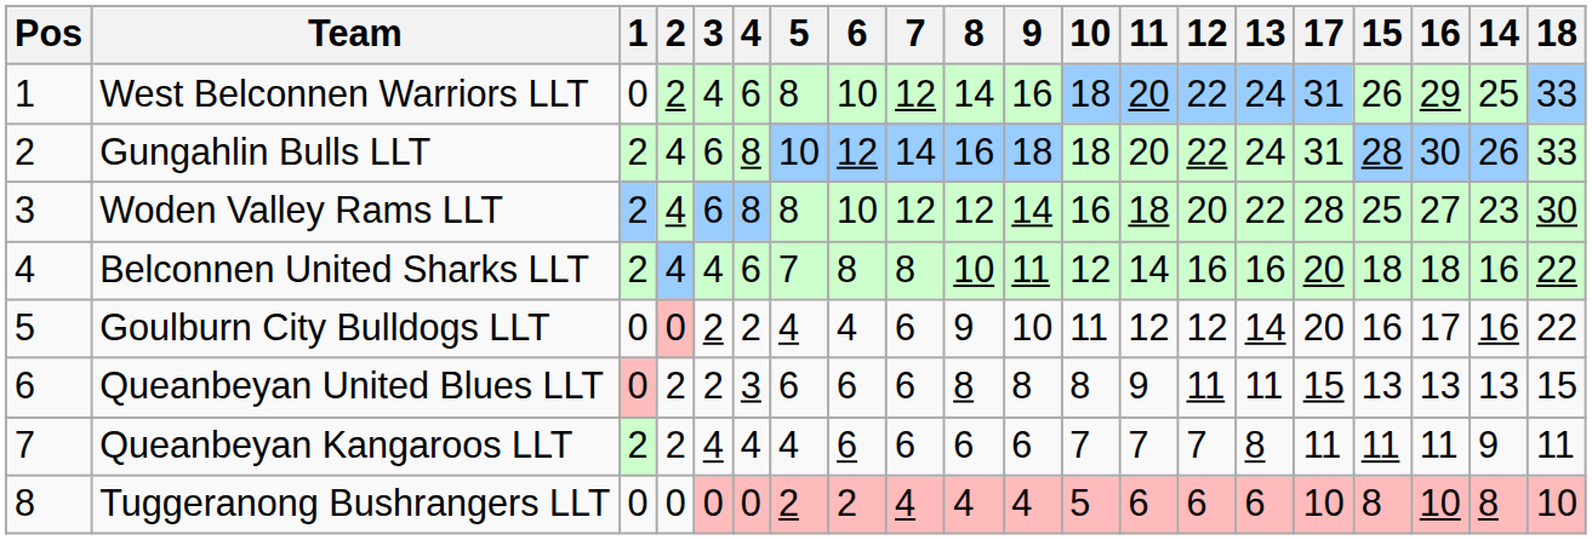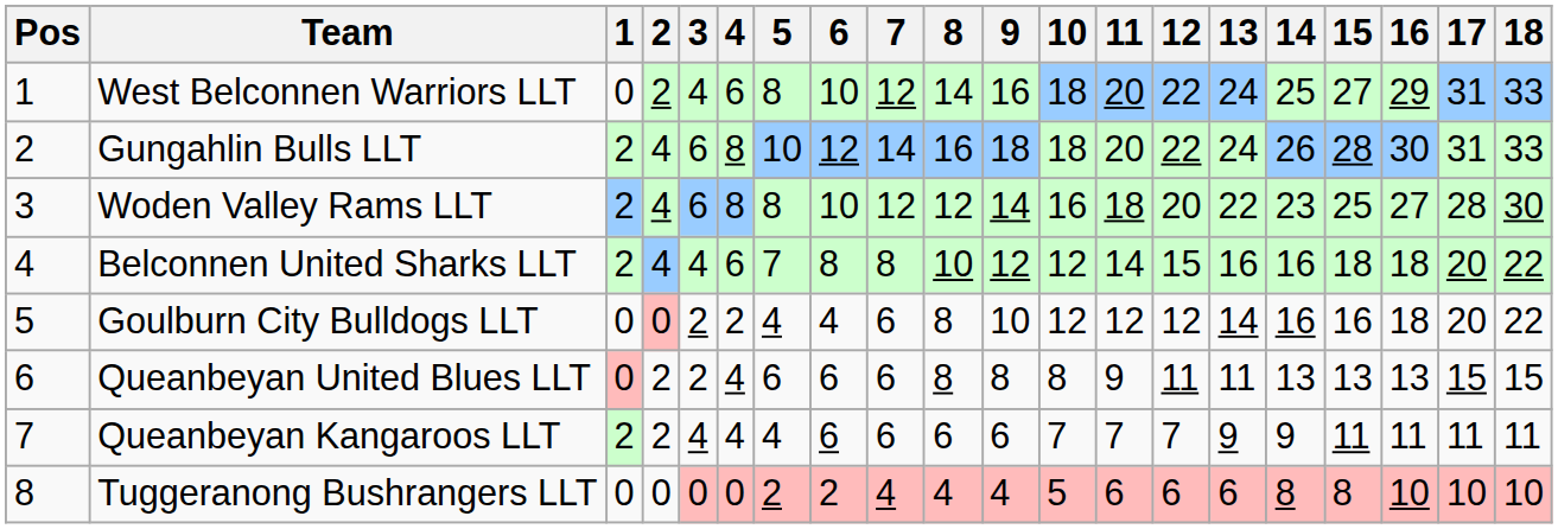 <table class="wikitable">
 <tr>
 <th>Pos</th>
 <th>Team</th>
 <th>1</th>
 <th>2</th>
 <th>3</th>
 <th>4</th>
 <th>5</th>
 <th>6</th>
 <th>7</th>
 <th>8</th>
 <th>9</th>
 <th>10</th>
 <th>11</th>
 <th>12</th>
 <th>13</th>
-<th>17</th>
+<th>14</th>
 <th>15</th>
 <th>16</th>
-<th>14</th>
+<th>17</th>
 <th>18</th>
 </tr>
 <tr>
 <td>1</td>
 <td> West Belconnen Warriors LLT</td>
 <td>0</td>
 <td style="background:#ccffcc;"><u>2</u></td>
 <td style="background:#ccffcc;">4</td>
 <td style="background:#ccffcc;">6</td>
 <td style="background:#ccffcc;">8</td>
 <td style="background:#ccffcc;">10</td>
 <td style="background:#ccffcc;"><u>12</u></td>
 <td style="background:#ccffcc;">14</td>
 <td style="background:#ccffcc;">16</td>
 <td style="background:#99ccff;">18</td>
 <td style="background:#99ccff;"><u>20</u></td>
 <td style="background:#99ccff;">22</td>
 <td style="background:#99ccff;">24</td>
+<td style="background:#ccffcc;">25</td>
+<td style="background:#ccffcc;">27</td>
+<td style="background:#ccffcc;"><u>29</u></td>
 <td style="background:#99ccff;">31</td>
-<td style="background:#ccffcc;">26</td>
-<td style="background:#ccffcc;"><u>29</u></td>
-<td style="background:#ccffcc;">25</td>
 <td style="background:#99ccff;">33</td>
 </tr>
 <tr>
 <td>2</td>
 <td> Gungahlin Bulls LLT</td>
 <td style="background:#ccffcc;">2</td>
 <td style="background:#ccffcc;">4</td>
 <td style="background:#ccffcc;">6</td>
 <td style="background:#ccffcc;"><u>8</u></td>
 <td style="background:#99ccff;">10</td>
 <td style="background:#99ccff;"><u>12</u></td>
 <td style="background:#99ccff;">14</td>
 <td style="background:#99ccff;">16</td>
 <td style="background:#99ccff;">18</td>
 <td style="background:#ccffcc;">18</td>
 <td style="background:#ccffcc;">20</td>
 <td style="background:#ccffcc;"><u>22</u></td>
 <td style="background:#ccffcc;">24</td>
-<td style="background:#ccffcc;">31</td>
+<td style="background:#99ccff;">26</td>
 <td style="background:#99ccff;"><u>28</u></td>
 <td style="background:#99ccff;">30</td>
-<td style="background:#99ccff;">26</td>
+<td style="background:#ccffcc;">31</td>
 <td style="background:#ccffcc;">33</td>
 </tr>
 <tr>
 <td>3</td>
 <td> Woden Valley Rams LLT</td>
 <td style="background:#99ccff;">2</td>
 <td style="background:#ccffcc;"><u>4</u></td>
 <td style="background:#99ccff;">6</td>
 <td style="background:#99ccff;">8</td>
 <td style="background:#ccffcc;">8</td>
 <td style="background:#ccffcc;">10</td>
 <td style="background:#ccffcc;">12</td>
 <td style="background:#ccffcc;">12</td>
 <td style="background:#ccffcc;"><u>14</u></td>
 <td style="background:#ccffcc;">16</td>
 <td style="background:#ccffcc;"><u>18</u></td>
 <td style="background:#ccffcc;">20</td>
 <td style="background:#ccffcc;">22</td>
-<td style="background:#ccffcc;">28</td>
+<td style="background:#ccffcc;">23</td>
 <td style="background:#ccffcc;">25</td>
 <td style="background:#ccffcc;">27</td>
-<td style="background:#ccffcc;">23</td>
+<td style="background:#ccffcc;">28</td>
 <td style="background:#ccffcc;"><u>30</u></td>
 </tr>
 <tr>
 <td>4</td>
 <td> Belconnen United Sharks LLT</td>
 <td style="background:#ccffcc;">2</td>
 <td style="background:#99ccff;">4</td>
 <td style="background:#ccffcc;">4</td>
 <td style="background:#ccffcc;">6</td>
 <td style="background:#ccffcc;">7</td>
 <td style="background:#ccffcc;">8</td>
 <td style="background:#ccffcc;">8</td>
 <td style="background:#ccffcc;"><u>10</u></td>
-<td style="background:#ccffcc;"><u>11</u></td>
+<td style="background:#ccffcc;"><u>12</u></td>
 <td style="background:#ccffcc;">12</td>
 <td style="background:#ccffcc;">14</td>
+<td style="background:#ccffcc;">15</td>
 <td style="background:#ccffcc;">16</td>
 <td style="background:#ccffcc;">16</td>
-<td style="background:#ccffcc;"><u>20</u></td>
 <td style="background:#ccffcc;">18</td>
 <td style="background:#ccffcc;">18</td>
-<td style="background:#ccffcc;">16</td>
+<td style="background:#ccffcc;"><u>20</u></td>
 <td style="background:#ccffcc;"><u>22</u></td>
 </tr>
 <tr>
 <td>5</td>
 <td> Goulburn City Bulldogs LLT</td>
 <td>0</td>
 <td style="background:#ffbbbb;">0</td>
 <td><u>2</u></td>
 <td>2</td>
 <td><u>4</u></td>
 <td>4</td>
 <td>6</td>
-<td>9</td>
+<td>8</td>
 <td>10</td>
-<td>11</td>
+<td>12</td>
 <td>12</td>
 <td>12</td>
 <td><u>14</u></td>
+<td><u>16</u></td>
+<td>16</td>
+<td>18</td>
 <td>20</td>
-<td>16</td>
-<td>17</td>
-<td><u>16</u></td>
 <td>22</td>
 </tr>
 <tr>
 <td>6</td>
 <td> Queanbeyan United Blues LLT</td>
 <td style="background:#ffbbbb;">0</td>
 <td>2</td>
 <td>2</td>
-<td><u>3</u></td>
+<td><u>4</u></td>
 <td>6</td>
 <td>6</td>
 <td>6</td>
 <td><u>8</u></td>
 <td>8</td>
 <td>8</td>
 <td>9</td>
 <td><u>11</u></td>
 <td>11</td>
-<td><u>15</u></td>
 <td>13</td>
 <td>13</td>
 <td>13</td>
+<td><u>15</u></td>
 <td>15</td>
 </tr>
 <tr>
 <td>7</td>
 <td> Queanbeyan Kangaroos LLT</td>
 <td style="background:#ccffcc;">2</td>
 <td>2</td>
 <td><u>4</u></td>
 <td>4</td>
 <td>4</td>
 <td><u>6</u></td>
 <td>6</td>
 <td>6</td>
 <td>6</td>
 <td>7</td>
 <td>7</td>
 <td>7</td>
-<td><u>8</u></td>
-<td>11</td>
+<td><u>9</u></td>
+<td>9</td>
 <td><u>11</u></td>
 <td>11</td>
-<td>9</td>
+<td>11</td>
 <td>11</td>
 </tr>
 <tr>
 <td>8</td>
 <td> Tuggeranong Bushrangers LLT</td>
 <td>0</td>
 <td>0</td>
 <td style="background:#ffbbbb;">0</td>
 <td style="background:#ffbbbb;">0</td>
 <td style="background:#ffbbbb;"><u>2</u></td>
 <td style="background:#ffbbbb;">2</td>
 <td style="background:#ffbbbb;"><u>4</u></td>
 <td style="background:#ffbbbb;">4</td>
 <td style="background:#ffbbbb;">4</td>
 <td style="background:#ffbbbb;">5</td>
 <td style="background:#ffbbbb;">6</td>
 <td style="background:#ffbbbb;">6</td>
 <td style="background:#ffbbbb;">6</td>
-<td style="background:#ffbbbb;">10</td>
+<td style="background:#ffbbbb;"><u>8</u></td>
 <td style="background:#ffbbbb;">8</td>
 <td style="background:#ffbbbb;"><u>10</u></td>
-<td style="background:#ffbbbb;"><u>8</u></td>
+<td style="background:#ffbbbb;">10</td>
 <td style="background:#ffbbbb;">10</td>
 </tr>
 </table>
